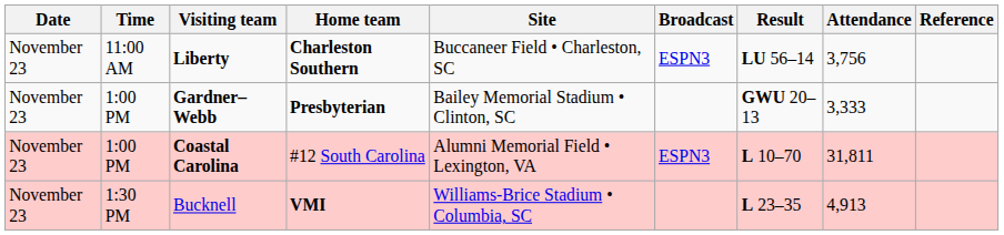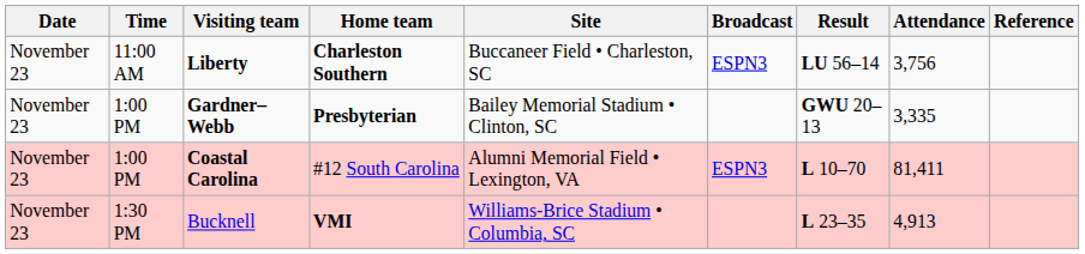 <table class="wikitable" style="font-size:95%;">
 <tr>
 <th>Date</th>
 <th>Time</th>
 <th>Visiting team</th>
 <th>Home team</th>
 <th>Site</th>
 <th>Broadcast</th>
 <th>Result</th>
 <th>Attendance</th>
 <th class="unsortable">Reference</th>
 </tr>
 <tr bgcolor=>
 <td>November 23</td>
 <td>11:00 AM</td>
 <td><strong>Liberty</strong></td>
 <td><strong>Charleston Southern</strong></td>
 <td>Buccaneer Field • Charleston, SC</td>
 <td><a href='#'>ESPN3</a></td>
 <td><strong>LU</strong> 56–14</td>
 <td>3,756</td>
 <td></td>
 </tr>
 <tr bgcolor=>
 <td>November 23</td>
 <td>1:00 PM</td>
 <td><strong>Gardner–Webb</strong></td>
 <td><strong>Presbyterian</strong></td>
 <td>Bailey Memorial Stadium • Clinton, SC</td>
 <td></td>
 <td><strong>GWU</strong> 20–13</td>
-<td>3,333</td>
+<td>3,335</td>
 <td></td>
 </tr>
 <tr bgcolor=ffcccc>
 <td>November 23</td>
 <td>1:00 PM</td>
 <td><strong>Coastal Carolina</strong></td>
 <td>#12 <a href='#'>South Carolina</a></td>
 <td>Alumni Memorial Field • Lexington, VA</td>
 <td><a href='#'>ESPN3</a></td>
 <td><strong>L</strong> 10–70</td>
-<td>31,811</td>
+<td>81,411</td>
 <td></td>
 </tr>
 <tr bgcolor=ffcccc>
 <td>November 23</td>
 <td>1:30 PM</td>
 <td><a href='#'>Bucknell</a></td>
 <td><strong>VMI</strong></td>
 <td><a href='#'>Williams-Brice Stadium</a> • <a href='#'>Columbia, SC</a></td>
 <td></td>
 <td><strong>L</strong> 23–35</td>
 <td>4,913</td>
 <td></td>
 </tr>
 </table>
